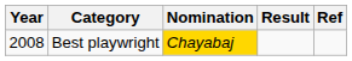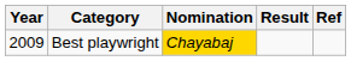 <table class="wikitable">
 <tr>
 <th>Year</th>
 <th>Category</th>
 <th>Nomination</th>
 <th>Result</th>
 <th>Ref</th>
 </tr>
 <tr>
-<td>2008</td>
+<td>2009</td>
 <td>Best playwright</td>
 <td style="background: gold;"><em>Chayabaj</em></td>
 <td></td>
 <td></td>
 </tr>
 </table>
